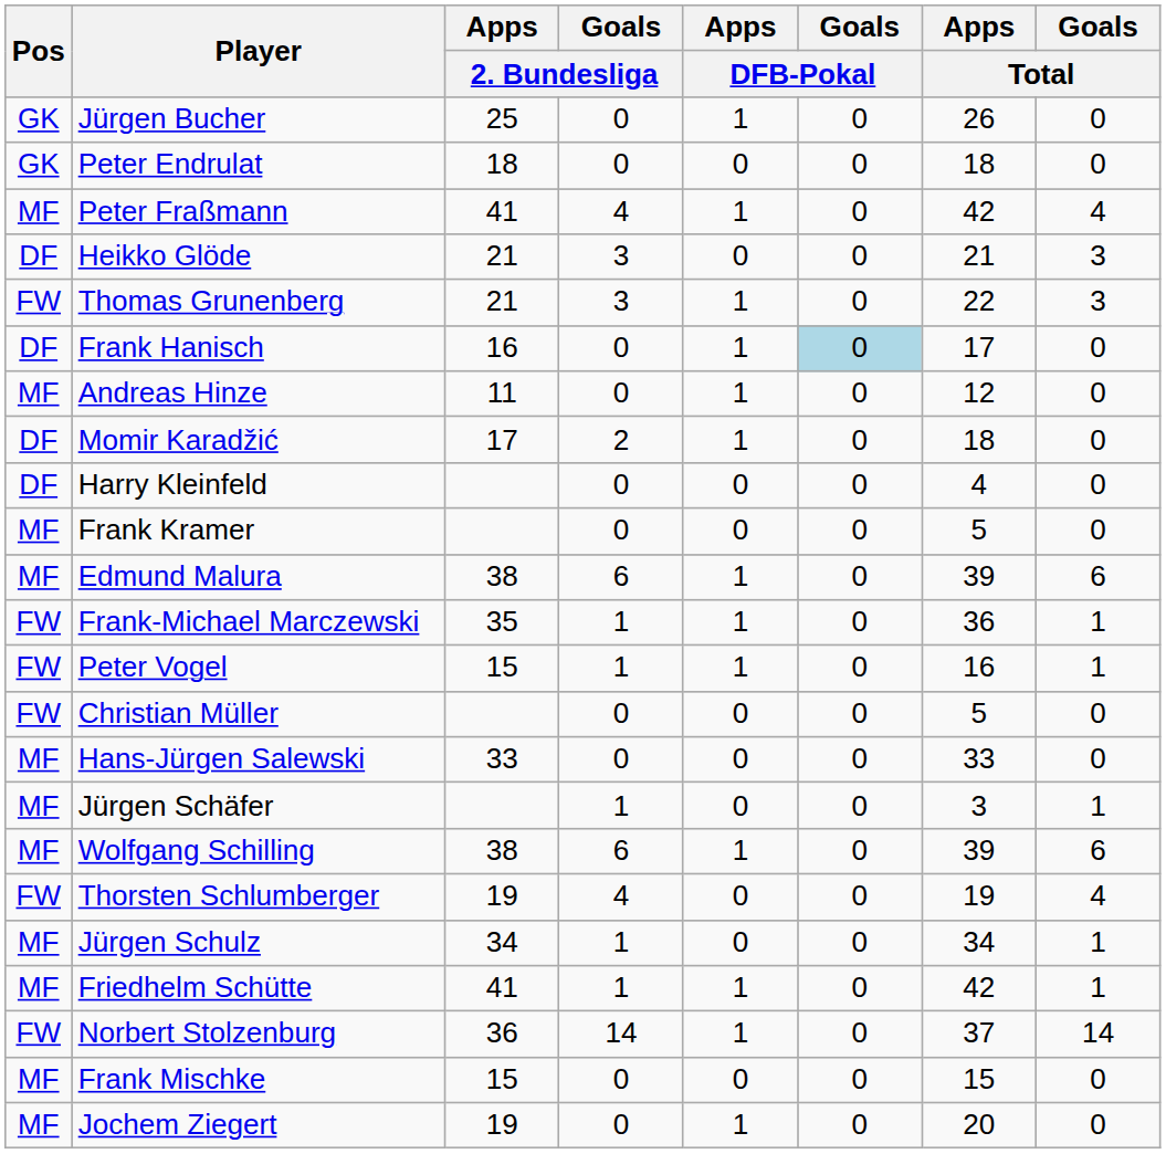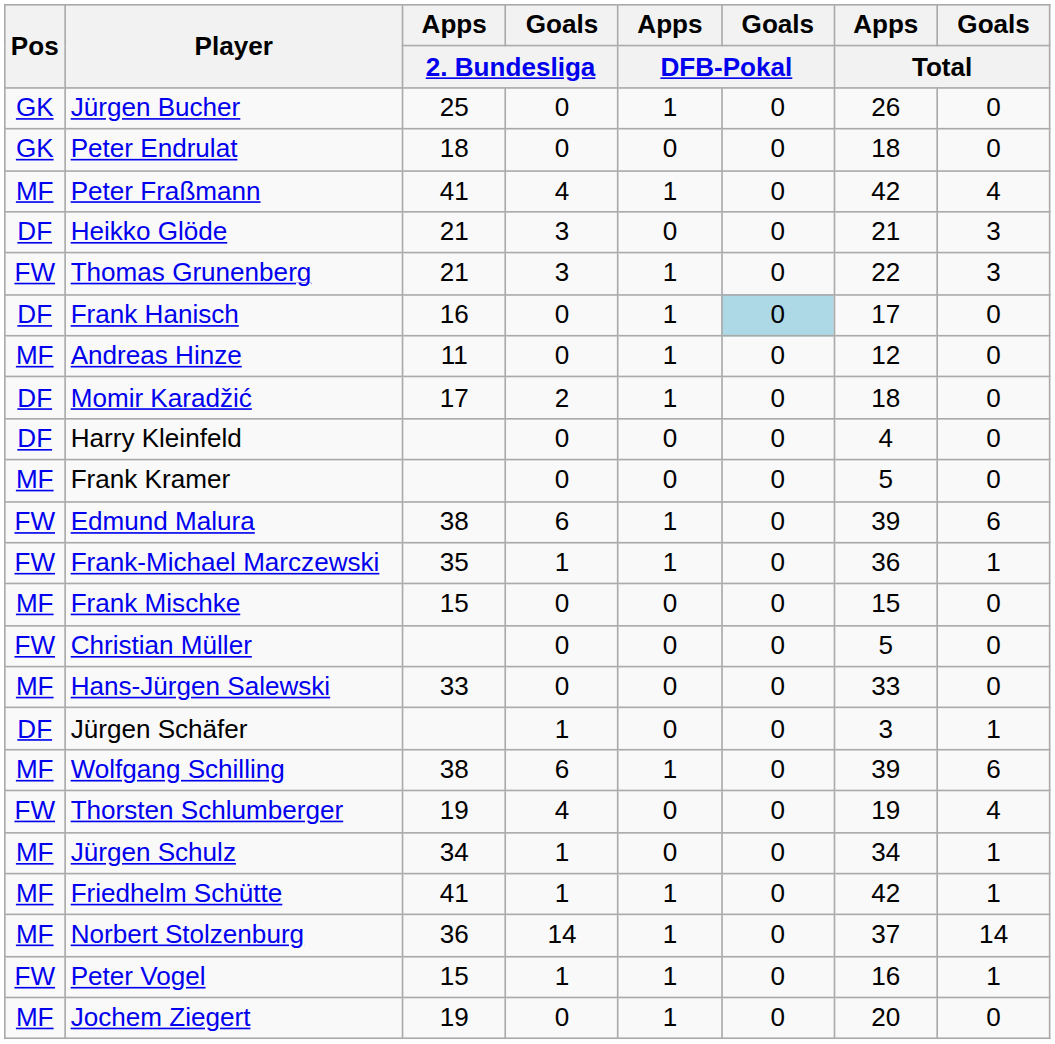 <table class="wikitable sortable" style="text-align:center">
 <tr>
 <th rowspan="2" class="unsortable">Pos</th>
 <th rowspan="2" class="unsortable" width="200">Player</th>
 <th>Apps</th>
 <th>Goals</th>
 <th>Apps</th>
 <th>Goals</th>
 <th>Apps</th>
 <th>Goals</th>
 </tr>
 <tr class="unsortable">
 <th colspan="2" width="125"><a href='#'>2. Bundesliga</a></th>
 <th colspan="2" width="125"><a href='#'>DFB-Pokal</a></th>
 <th colspan="2" width="125">Total</th>
 </tr>
 <tr>
 <td><a href='#'>GK</a></td>
 <td align="left"> <a href='#'>Jürgen Bucher</a></td>
 <td>25</td>
 <td>0</td>
 <td>1</td>
 <td>0</td>
 <td>26</td>
 <td>0</td>
 </tr>
 <tr>
 <td><a href='#'>GK</a></td>
 <td align="left"> <a href='#'>Peter Endrulat</a></td>
 <td>18</td>
 <td>0</td>
 <td>0</td>
 <td>0</td>
 <td>18</td>
 <td>0</td>
 </tr>
 <tr>
 <td><a href='#'>MF</a></td>
 <td align="left"> <a href='#'>Peter Fraßmann</a></td>
 <td>41</td>
 <td>4</td>
 <td>1</td>
 <td>0</td>
 <td>42</td>
 <td>4</td>
 </tr>
 <tr>
 <td><a href='#'>DF</a></td>
 <td align="left"> <a href='#'>Heikko Glöde</a></td>
 <td>21</td>
 <td>3</td>
 <td>0</td>
 <td>0</td>
 <td>21</td>
 <td>3</td>
 </tr>
 <tr>
 <td><a href='#'>FW</a></td>
 <td align="left"> <a href='#'>Thomas Grunenberg</a></td>
 <td>21</td>
 <td>3</td>
 <td>1</td>
 <td>0</td>
 <td>22</td>
 <td>3</td>
 </tr>
 <tr>
 <td><a href='#'>DF</a></td>
 <td align="left"> <a href='#'>Frank Hanisch</a></td>
 <td>16</td>
 <td>0</td>
 <td>1</td>
 <td style="background: lightblue;">0</td>
 <td>17</td>
 <td>0</td>
 </tr>
 <tr>
 <td><a href='#'>MF</a></td>
 <td align="left"> <a href='#'>Andreas Hinze</a></td>
 <td>11</td>
 <td>0</td>
 <td>1</td>
 <td>0</td>
 <td>12</td>
 <td>0</td>
 </tr>
 <tr>
 <td><a href='#'>DF</a></td>
 <td align="left"> <a href='#'>Momir Karadžić</a></td>
 <td>17</td>
 <td>2</td>
 <td>1</td>
 <td>0</td>
 <td>18</td>
 <td>0</td>
 </tr>
 <tr>
 <td><a href='#'>DF</a></td>
 <td align="left"> Harry Kleinfeld</td>
 <td></td>
 <td>0</td>
 <td>0</td>
 <td>0</td>
 <td>4</td>
 <td>0</td>
 </tr>
 <tr>
 <td><a href='#'>MF</a></td>
 <td align="left"> Frank Kramer</td>
 <td></td>
 <td>0</td>
 <td>0</td>
 <td>0</td>
 <td>5</td>
 <td>0</td>
 </tr>
 <tr>
-<td><a href='#'>MF</a></td>
+<td><a href='#'>FW</a></td>
 <td align="left"> <a href='#'>Edmund Malura</a></td>
 <td>38</td>
 <td>6</td>
 <td>1</td>
 <td>0</td>
 <td>39</td>
 <td>6</td>
 </tr>
 <tr>
 <td><a href='#'>FW</a></td>
 <td align="left"> <a href='#'>Frank-Michael Marczewski</a></td>
 <td>35</td>
 <td>1</td>
 <td>1</td>
 <td>0</td>
 <td>36</td>
 <td>1</td>
 </tr>
 <tr>
-<td><a href='#'>FW</a></td>
-<td align="left"> <a href='#'>Peter Vogel</a></td>
+<td><a href='#'>MF</a></td>
+<td align="left"> <a href='#'>Frank Mischke</a></td>
 <td>15</td>
-<td>1</td>
-<td>1</td>
 <td>0</td>
-<td>16</td>
-<td>1</td>
+<td>0</td>
+<td>0</td>
+<td>15</td>
+<td>0</td>
 </tr>
 <tr>
 <td><a href='#'>FW</a></td>
 <td align="left"> <a href='#'>Christian Müller</a></td>
 <td></td>
 <td>0</td>
 <td>0</td>
 <td>0</td>
 <td>5</td>
 <td>0</td>
 </tr>
 <tr>
 <td><a href='#'>MF</a></td>
 <td align="left"> <a href='#'>Hans-Jürgen Salewski</a></td>
 <td>33</td>
 <td>0</td>
 <td>0</td>
 <td>0</td>
 <td>33</td>
 <td>0</td>
 </tr>
 <tr>
-<td><a href='#'>MF</a></td>
+<td><a href='#'>DF</a></td>
 <td align="left"> Jürgen Schäfer</td>
 <td></td>
 <td>1</td>
 <td>0</td>
 <td>0</td>
 <td>3</td>
 <td>1</td>
 </tr>
 <tr>
 <td><a href='#'>MF</a></td>
 <td align="left"> <a href='#'>Wolfgang Schilling</a></td>
 <td>38</td>
 <td>6</td>
 <td>1</td>
 <td>0</td>
 <td>39</td>
 <td>6</td>
 </tr>
 <tr>
 <td><a href='#'>FW</a></td>
 <td align="left"> <a href='#'>Thorsten Schlumberger</a></td>
 <td>19</td>
 <td>4</td>
 <td>0</td>
 <td>0</td>
 <td>19</td>
 <td>4</td>
 </tr>
 <tr>
 <td><a href='#'>MF</a></td>
 <td align="left"> <a href='#'>Jürgen Schulz</a></td>
 <td>34</td>
 <td>1</td>
 <td>0</td>
 <td>0</td>
 <td>34</td>
 <td>1</td>
 </tr>
 <tr>
 <td><a href='#'>MF</a></td>
 <td align="left"> <a href='#'>Friedhelm Schütte</a></td>
 <td>41</td>
 <td>1</td>
 <td>1</td>
 <td>0</td>
 <td>42</td>
 <td>1</td>
 </tr>
 <tr>
-<td><a href='#'>FW</a></td>
+<td><a href='#'>MF</a></td>
 <td align="left"> <a href='#'>Norbert Stolzenburg</a></td>
 <td>36</td>
 <td>14</td>
 <td>1</td>
 <td>0</td>
 <td>37</td>
 <td>14</td>
 </tr>
 <tr>
-<td><a href='#'>MF</a></td>
-<td align="left"> <a href='#'>Frank Mischke</a></td>
+<td><a href='#'>FW</a></td>
+<td align="left"> <a href='#'>Peter Vogel</a></td>
 <td>15</td>
+<td>1</td>
+<td>1</td>
 <td>0</td>
-<td>0</td>
-<td>0</td>
-<td>15</td>
-<td>0</td>
+<td>16</td>
+<td>1</td>
 </tr>
 <tr>
 <td><a href='#'>MF</a></td>
 <td align="left"> <a href='#'>Jochem Ziegert</a></td>
 <td>19</td>
 <td>0</td>
 <td>1</td>
 <td>0</td>
 <td>20</td>
 <td>0</td>
 </tr>
 </table>
